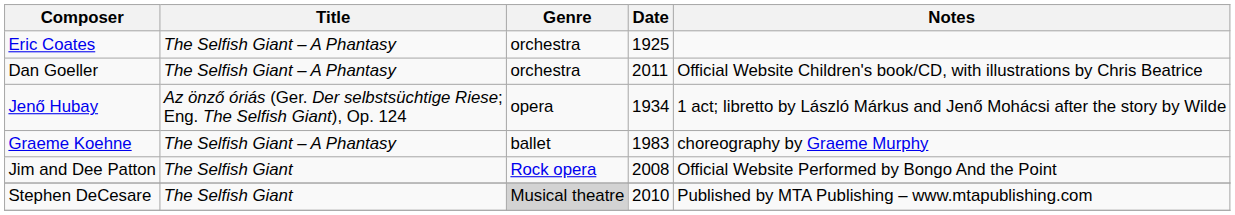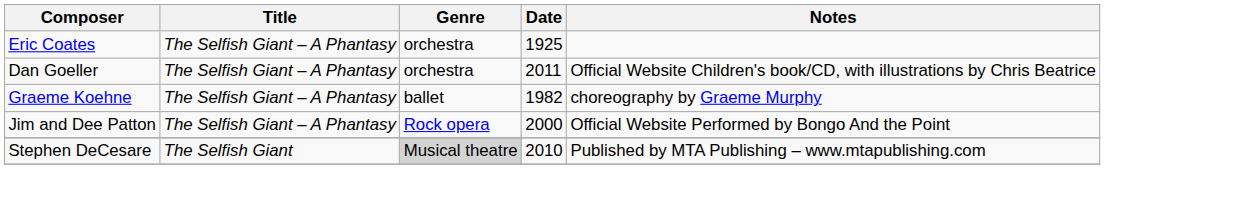 <table class="wikitable sortable" style="text-align: left">
 <tr>
 <th>Composer</th>
 <th>Title</th>
 <th>Genre</th>
 <th>Date</th>
 <th>Notes</th>
 </tr>
 <tr>
 <td><a href='#'>Eric Coates</a></td>
 <td><em>The Selfish Giant – A Phantasy</em></td>
 <td>orchestra</td>
 <td>1925</td>
 <td></td>
 </tr>
 <tr>
 <td>Dan Goeller</td>
 <td><em>The Selfish Giant – A Phantasy</em></td>
 <td>orchestra</td>
 <td>2011</td>
 <td>Official Website Children's book/CD, with illustrations by Chris Beatrice</td>
 </tr>
 <tr>
-<td><a href='#'>Jenő Hubay</a></td>
-<td><em>Az önző óriás</em> (Ger. <em>Der selbstsüchtige Riese</em>;<br> Eng. <em>The Selfish Giant</em>), Op. 124</td>
-<td>opera</td>
-<td>1934</td>
-<td>1 act; libretto by László Márkus and Jenő Mohácsi after the story by Wilde</td>
-</tr>
-<tr>
 <td><a href='#'>Graeme Koehne</a></td>
 <td><em>The Selfish Giant – A Phantasy</em></td>
 <td>ballet</td>
-<td>1983</td>
+<td>1982</td>
 <td>choreography by <a href='#'>Graeme Murphy</a></td>
 </tr>
 <tr>
 <td>Jim and Dee Patton</td>
-<td><em>The Selfish Giant</em></td>
+<td><em>The Selfish Giant – A Phantasy</em></td>
 <td><a href='#'>Rock opera</a></td>
-<td>2008</td>
+<td>2000</td>
 <td>Official Website Performed by Bongo And the Point</td>
 </tr>
 <tr>
 </tr>
 <tr>
 <td>Stephen DeCesare</td>
 <td><em>The Selfish Giant</em></td>
 <td style="background: lightgrey;">Musical theatre</td>
 <td>2010</td>
 <td>Published by MTA Publishing – www.mtapublishing.com</td>
 </tr>
 <tr>
 </tr>
 </table>
